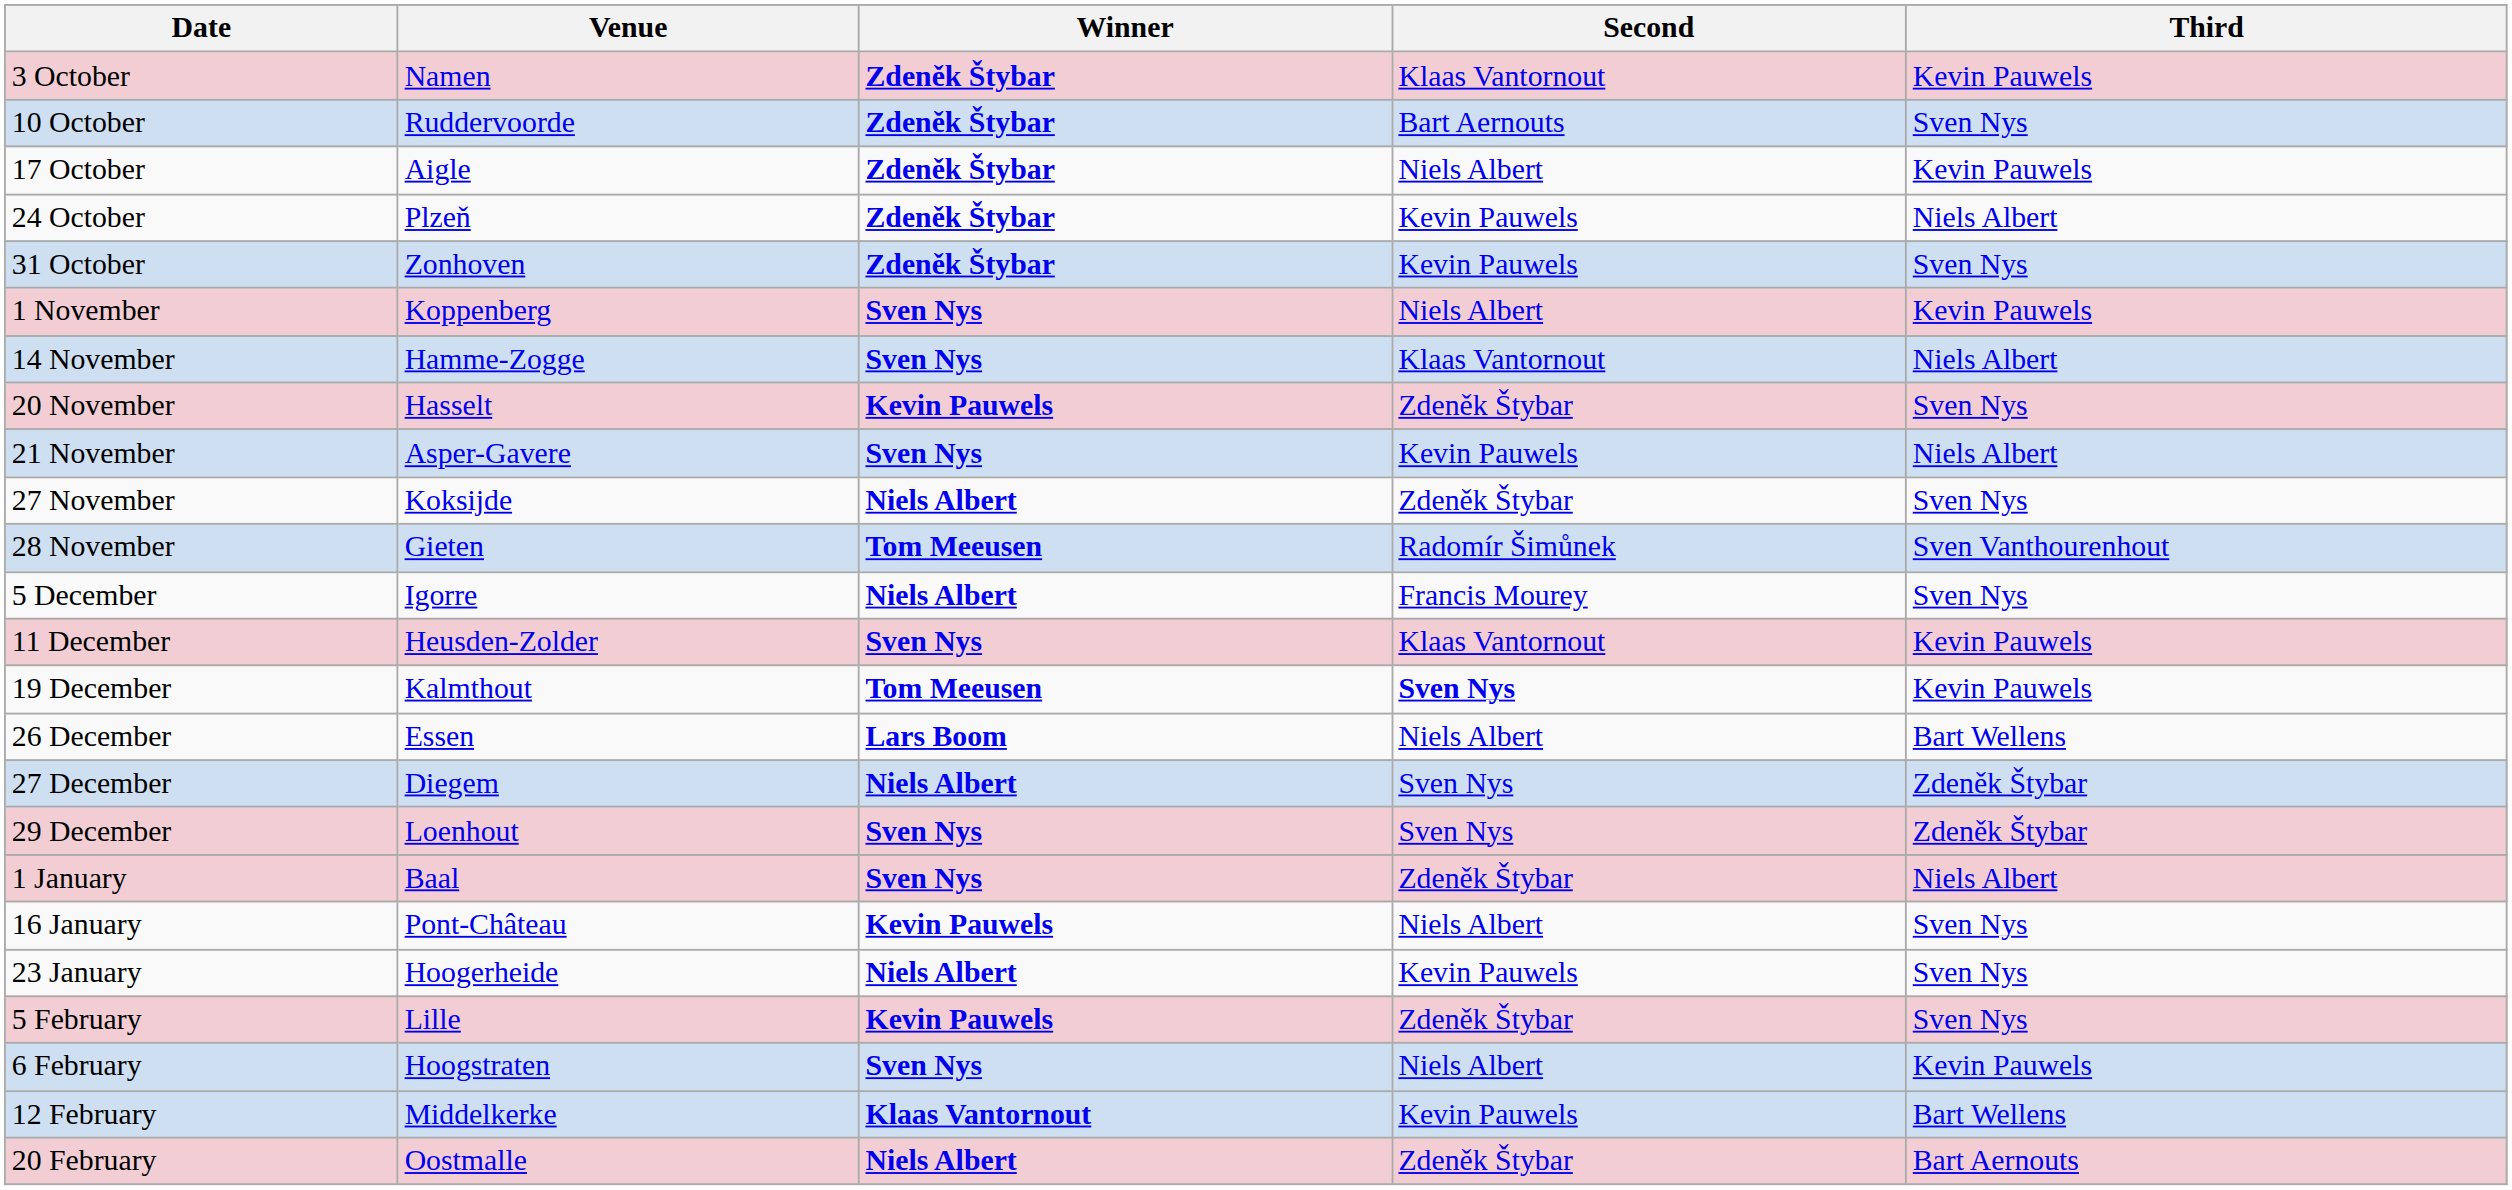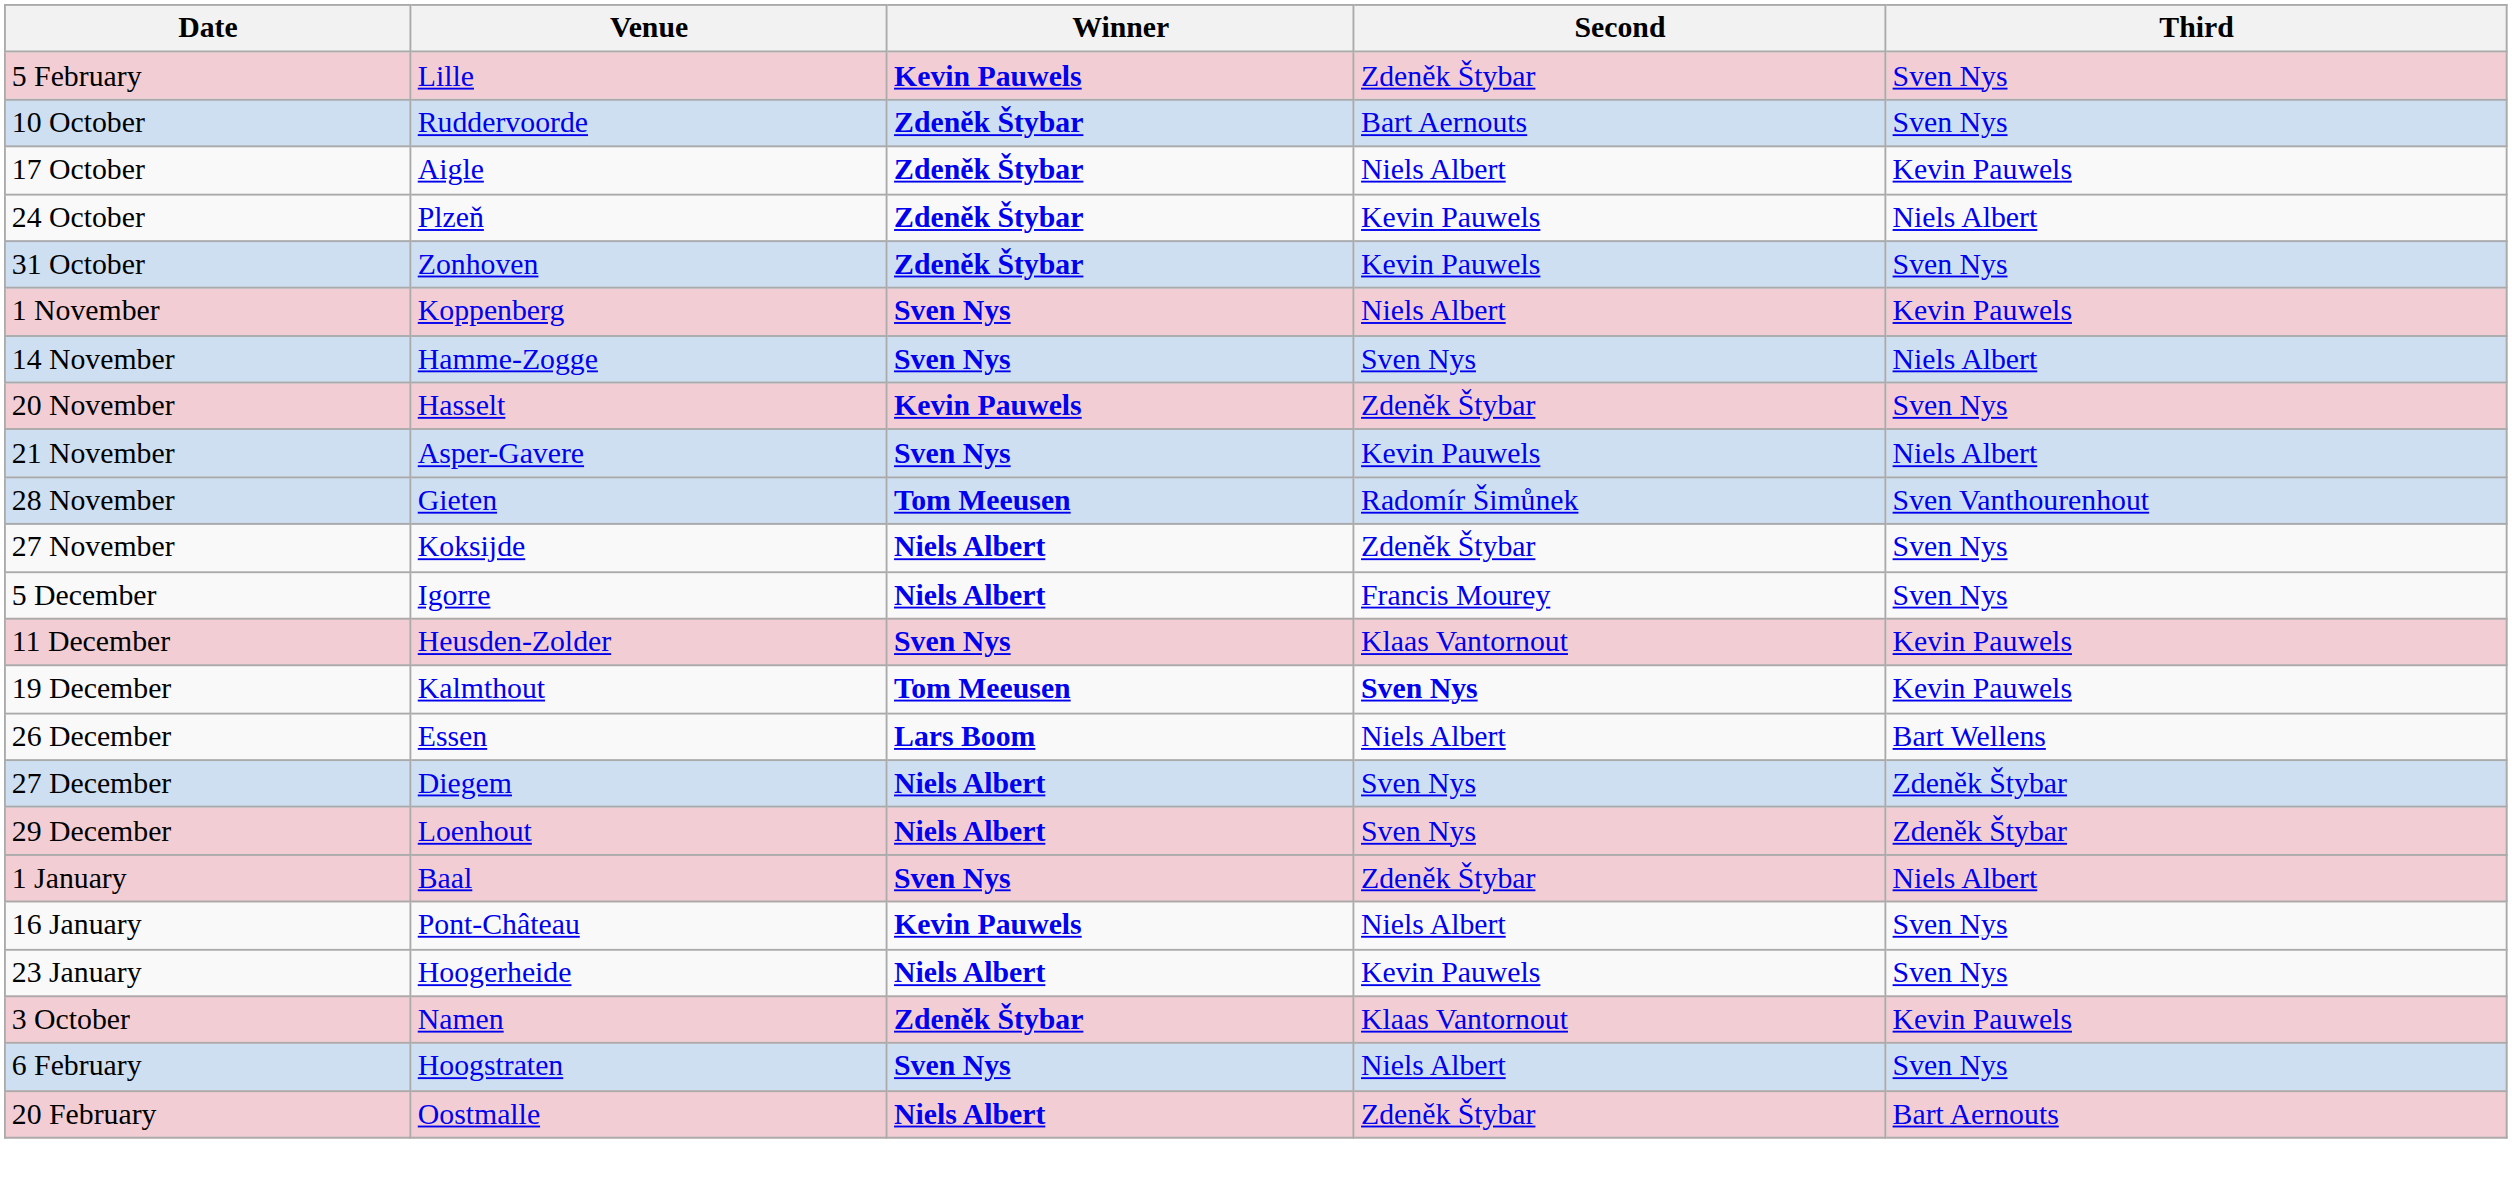 <table class="wikitable" width=85%>
 <tr bgcolor="#efefef">
 <th>Date</th>
 <th>Venue</th>
 <th>Winner</th>
 <th>Second</th>
 <th>Third</th>
 </tr>
 <tr style= "background:#F2CED4;">
-<td>3 October</td>
-<td> <a href='#'>Namen</a></td>
-<td><strong> <a href='#'>Zdeněk Štybar</a> </strong></td>
-<td> <a href='#'>Klaas Vantornout</a></td>
-<td> <a href='#'>Kevin Pauwels</a></td>
+<td>5 February</td>
+<td> <a href='#'>Lille</a></td>
+<td><strong> <a href='#'>Kevin Pauwels</a> </strong></td>
+<td> <a href='#'>Zdeněk Štybar</a></td>
+<td> <a href='#'>Sven Nys</a></td>
 </tr>
 <tr style= "background:#CEDFF2;">
 <td>10 October</td>
 <td> <a href='#'>Ruddervoorde</a></td>
 <td><strong> <a href='#'>Zdeněk Štybar</a> </strong></td>
 <td> <a href='#'>Bart Aernouts</a></td>
 <td> <a href='#'>Sven Nys</a></td>
 </tr>
 <tr>
 <td>17 October</td>
 <td> <a href='#'>Aigle</a></td>
 <td><strong> <a href='#'>Zdeněk Štybar</a> </strong></td>
 <td> <a href='#'>Niels Albert</a></td>
 <td> <a href='#'>Kevin Pauwels</a></td>
 </tr>
 <tr>
 <td>24 October</td>
 <td> <a href='#'>Plzeň</a></td>
 <td><strong> <a href='#'>Zdeněk Štybar</a> </strong></td>
 <td> <a href='#'>Kevin Pauwels</a></td>
 <td> <a href='#'>Niels Albert</a></td>
 </tr>
 <tr style= "background:#CEDFF2;">
 <td>31 October</td>
 <td> <a href='#'>Zonhoven</a></td>
 <td><strong> <a href='#'>Zdeněk Štybar</a> </strong></td>
 <td> <a href='#'>Kevin Pauwels</a></td>
 <td> <a href='#'>Sven Nys</a></td>
 </tr>
 <tr style= "background:#F2CED4;">
 <td>1 November</td>
 <td> <a href='#'>Koppenberg</a></td>
 <td><strong> <a href='#'>Sven Nys</a> </strong></td>
 <td> <a href='#'>Niels Albert</a></td>
 <td> <a href='#'>Kevin Pauwels</a></td>
 </tr>
 <tr style= "background:#CEDFF2;">
 <td>14 November</td>
 <td> <a href='#'>Hamme-Zogge</a></td>
 <td><strong> <a href='#'>Sven Nys</a> </strong></td>
-<td> <a href='#'>Klaas Vantornout</a></td>
+<td> <a href='#'>Sven Nys</a></td>
 <td> <a href='#'>Niels Albert</a></td>
 </tr>
 <tr style= "background:#F2CED4;">
 <td>20 November</td>
 <td> <a href='#'>Hasselt</a></td>
 <td><strong> <a href='#'>Kevin Pauwels</a> </strong></td>
 <td> <a href='#'>Zdeněk Štybar</a></td>
 <td> <a href='#'>Sven Nys</a></td>
 </tr>
 <tr style= "background:#CEDFF2;">
 <td>21 November</td>
 <td> <a href='#'>Asper-Gavere</a></td>
 <td><strong> <a href='#'>Sven Nys</a> </strong></td>
 <td> <a href='#'>Kevin Pauwels</a></td>
 <td> <a href='#'>Niels Albert</a></td>
 </tr>
+<tr style= "background:#CEDFF2;">
+<td>28 November</td>
+<td> <a href='#'>Gieten</a></td>
+<td><strong> <a href='#'>Tom Meeusen</a> </strong></td>
+<td> <a href='#'>Radomír Šimůnek</a></td>
+<td> <a href='#'>Sven Vanthourenhout</a></td>
+</tr>
 <tr>
 <td>27 November</td>
 <td> <a href='#'>Koksijde</a></td>
 <td><strong> <a href='#'>Niels Albert</a> </strong></td>
 <td> <a href='#'>Zdeněk Štybar</a></td>
 <td> <a href='#'>Sven Nys</a></td>
-</tr>
-<tr style= "background:#CEDFF2;">
-<td>28 November</td>
-<td> <a href='#'>Gieten</a></td>
-<td><strong> <a href='#'>Tom Meeusen</a> </strong></td>
-<td> <a href='#'>Radomír Šimůnek</a></td>
-<td> <a href='#'>Sven Vanthourenhout</a></td>
 </tr>
 <tr>
 <td>5 December</td>
 <td> <a href='#'>Igorre</a></td>
 <td><strong> <a href='#'>Niels Albert</a> </strong></td>
 <td> <a href='#'>Francis Mourey</a></td>
 <td> <a href='#'>Sven Nys</a></td>
 </tr>
 <tr style= "background:#F2CED4;">
 <td>11 December</td>
 <td> <a href='#'>Heusden-Zolder</a></td>
 <td><strong> <a href='#'>Sven Nys</a> </strong></td>
 <td> <a href='#'>Klaas Vantornout</a></td>
 <td> <a href='#'>Kevin Pauwels</a></td>
 </tr>
 <tr>
 <td>19 December</td>
 <td> <a href='#'>Kalmthout</a></td>
 <td><strong> <a href='#'>Tom Meeusen</a> </strong></td>
 <td><strong> <a href='#'>Sven Nys</a></strong></td>
 <td> <a href='#'>Kevin Pauwels</a></td>
 </tr>
 <tr>
 <td>26 December</td>
 <td> <a href='#'>Essen</a></td>
 <td><strong> <a href='#'>Lars Boom</a> </strong></td>
 <td> <a href='#'>Niels Albert</a></td>
 <td> <a href='#'>Bart Wellens</a></td>
 </tr>
 <tr style= "background:#CEDFF2;">
 <td>27 December</td>
 <td> <a href='#'>Diegem</a></td>
 <td><strong> <a href='#'>Niels Albert</a> </strong></td>
 <td> <a href='#'>Sven Nys</a></td>
 <td> <a href='#'>Zdeněk Štybar</a></td>
 </tr>
 <tr style= "background:#F2CED4;">
 <td>29 December</td>
 <td> <a href='#'>Loenhout</a></td>
-<td><strong> <a href='#'>Sven Nys</a> </strong></td>
+<td><strong> <a href='#'>Niels Albert</a> </strong></td>
 <td> <a href='#'>Sven Nys</a></td>
 <td> <a href='#'>Zdeněk Štybar</a></td>
 </tr>
 <tr style= "background:#F2CED4;">
 <td>1 January</td>
 <td> <a href='#'>Baal</a></td>
 <td><strong> <a href='#'>Sven Nys</a> </strong></td>
 <td> <a href='#'>Zdeněk Štybar</a></td>
 <td> <a href='#'>Niels Albert</a></td>
 </tr>
 <tr>
 <td>16 January</td>
 <td> <a href='#'>Pont-Château</a></td>
 <td><strong> <a href='#'>Kevin Pauwels</a> </strong></td>
 <td> <a href='#'>Niels Albert</a></td>
 <td> <a href='#'>Sven Nys</a></td>
 </tr>
 <tr>
 <td>23 January</td>
 <td> <a href='#'>Hoogerheide</a></td>
 <td><strong> <a href='#'>Niels Albert</a> </strong></td>
 <td> <a href='#'>Kevin Pauwels</a></td>
 <td> <a href='#'>Sven Nys</a></td>
 </tr>
 <tr style= "background:#F2CED4;">
-<td>5 February</td>
-<td> <a href='#'>Lille</a></td>
-<td><strong> <a href='#'>Kevin Pauwels</a> </strong></td>
-<td> <a href='#'>Zdeněk Štybar</a></td>
-<td> <a href='#'>Sven Nys</a></td>
+<td>3 October</td>
+<td> <a href='#'>Namen</a></td>
+<td><strong> <a href='#'>Zdeněk Štybar</a> </strong></td>
+<td> <a href='#'>Klaas Vantornout</a></td>
+<td> <a href='#'>Kevin Pauwels</a></td>
 </tr>
 <tr style= "background:#CEDFF2;">
 <td>6 February</td>
 <td> <a href='#'>Hoogstraten</a></td>
 <td><strong> <a href='#'>Sven Nys</a> </strong></td>
 <td> <a href='#'>Niels Albert</a></td>
-<td> <a href='#'>Kevin Pauwels</a></td>
-</tr>
-<tr style= "background:#CEDFF2;">
-<td>12 February</td>
-<td> <a href='#'>Middelkerke</a></td>
-<td><strong> <a href='#'>Klaas Vantornout</a> </strong></td>
-<td> <a href='#'>Kevin Pauwels</a></td>
-<td> <a href='#'>Bart Wellens</a></td>
+<td> <a href='#'>Sven Nys</a></td>
 </tr>
 <tr style= "background:#F2CED4;">
 <td>20 February</td>
 <td> <a href='#'>Oostmalle</a></td>
 <td><strong> <a href='#'>Niels Albert</a> </strong></td>
 <td> <a href='#'>Zdeněk Štybar</a></td>
 <td> <a href='#'>Bart Aernouts</a></td>
 </tr>
 </table>
